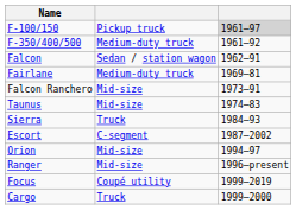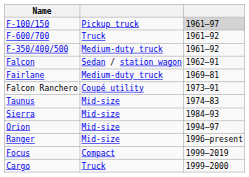 <table class= "wikitable sortable">
 <tr>
 <th width=px>Name</th>
 <th></th>
 <th width=px></th>
 </tr>
 <tr>
 <td><a href='#'>F-100/150</a></td>
 <td><a href='#'>Pickup truck</a></td>
 <td style="background: lightgrey;">1961–97 </td>
+</tr>
+<tr>
+<td><a href='#'>F-600/700</a></td>
+<td><a href='#'>Truck</a></td>
+<td>1961–92</td>
 </tr>
 <tr>
 <td><a href='#'>F-350/400/500</a></td>
 <td><a href='#'>Medium-duty truck</a></td>
 <td>1961–92</td>
 </tr>
 <tr>
 <td><a href='#'>Falcon</a></td>
 <td><a href='#'>Sedan</a> / <a href='#'>station wagon</a></td>
 <td>1962–91</td>
 </tr>
 <tr>
 <td><a href='#'>Fairlane</a></td>
 <td><a href='#'>Medium-duty truck</a></td>
 <td>1969–81</td>
 </tr>
 <tr>
 <td>Falcon Ranchero</td>
-<td><a href='#'>Mid-size</a></td>
+<td><a href='#'>Coupé utility</a></td>
 <td>1973–91</td>
 </tr>
 <tr>
 <td><a href='#'>Taunus</a></td>
 <td><a href='#'>Mid-size</a></td>
 <td>1974–83</td>
 </tr>
 <tr>
 <td><a href='#'>Sierra</a></td>
-<td><a href='#'>Truck</a></td>
+<td><a href='#'>Mid-size</a></td>
 <td>1984–93</td>
-</tr>
-<tr>
-<td><a href='#'>Escort</a></td>
-<td><a href='#'>C-segment</a></td>
-<td>1987–2002</td>
 </tr>
 <tr>
 <td><a href='#'>Orion</a></td>
 <td><a href='#'>Mid-size</a></td>
 <td>1994–97</td>
 </tr>
 <tr>
 <td><a href='#'>Ranger</a></td>
 <td><a href='#'>Mid-size</a></td>
 <td>1996–present</td>
 </tr>
 <tr>
 <td><a href='#'>Focus</a></td>
-<td><a href='#'>Coupé utility</a></td>
+<td><a href='#'>Compact</a></td>
 <td>1999–2019</td>
 </tr>
 <tr>
 <td><a href='#'>Cargo</a></td>
 <td><a href='#'>Truck</a></td>
 <td>1999–2000</td>
 </tr>
 </table>
